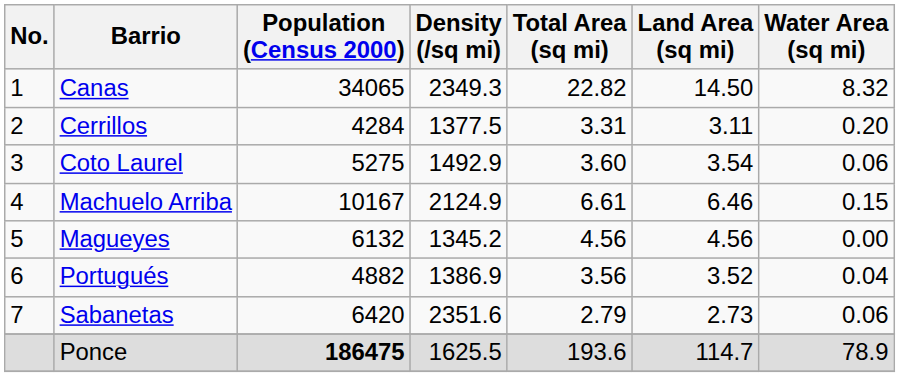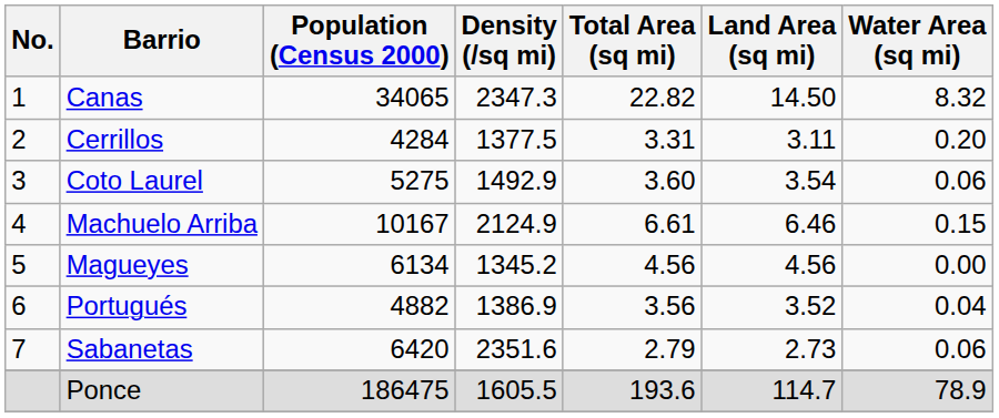 <table class="wikitable sortable">
 <tr>
 <th>No.</th>
 <th>Barrio</th>
 <th>Population<br>(<a href='#'>Census 2000</a>)</th>
 <th>Density<br>(/sq mi)</th>
 <th>Total Area<br>(sq mi)</th>
 <th>Land Area<br>(sq mi)</th>
 <th>Water Area<br>(sq mi)</th>
 </tr>
 <tr>
 <td>1</td>
 <td><a href='#'>Canas</a></td>
 <td align="right">34065</td>
-<td align="right">2349.3</td>
+<td align="right">2347.3</td>
 <td align="right">22.82</td>
 <td align="right">14.50</td>
 <td align="right">8.32</td>
 </tr>
 <tr>
 <td>2</td>
 <td><a href='#'>Cerrillos</a></td>
 <td align="right">4284</td>
 <td align="right">1377.5</td>
 <td align="right">3.31</td>
 <td align="right">3.11</td>
 <td align="right">0.20</td>
 </tr>
 <tr>
 <td>3</td>
 <td><a href='#'>Coto Laurel</a></td>
 <td align="right">5275</td>
 <td align="right">1492.9</td>
 <td align="right">3.60</td>
 <td align="right">3.54</td>
 <td align="right">0.06</td>
 </tr>
 <tr>
 <td>4</td>
 <td><a href='#'>Machuelo Arriba</a></td>
 <td align="right">10167</td>
 <td align="right">2124.9</td>
 <td align="right">6.61</td>
 <td align="right">6.46</td>
 <td align="right">0.15</td>
 </tr>
 <tr>
 <td>5</td>
 <td><a href='#'>Magueyes</a></td>
-<td align="right">6132</td>
+<td align="right">6134</td>
 <td align="right">1345.2</td>
 <td align="right">4.56</td>
 <td align="right">4.56</td>
 <td align="right">0.00</td>
 </tr>
 <tr>
 <td>6</td>
 <td><a href='#'>Portugués</a></td>
 <td align="right">4882</td>
 <td align="right">1386.9</td>
 <td align="right">3.56</td>
 <td align="right">3.52</td>
 <td align="right">0.04</td>
 </tr>
 <tr>
 <td>7</td>
 <td><a href='#'>Sabanetas</a></td>
 <td align="right">6420</td>
 <td align="right">2351.6</td>
 <td align="right">2.79</td>
 <td align="right">2.73</td>
 <td align="right">0.06</td>
 </tr>
 <tr>
 </tr>
 <tr style="background: #DDDDDD;" class="sortbottom">
 <td> </td>
 <td>Ponce</td>
-<td align="right"><strong>186475</strong></td>
-<td align="right">1625.5</td>
+<td align="right">186475</td>
+<td align="right">1605.5</td>
 <td align="right">193.6</td>
 <td align="right">114.7</td>
 <td align="right">78.9</td>
 </tr>
 <tr bgcolor=#ffffff class="sortbottom">
 </tr>
 </table>
